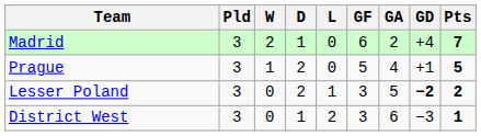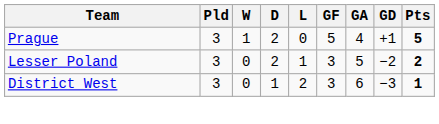 <table class="wikitable" style="text-align:center;">
 <tr>
 <th width=175>Team</th>
 <th width=20 abbr="Played">Pld</th>
 <th width=20 abbr="Won">W</th>
 <th width=20 abbr="Drawn">D</th>
 <th width=20 abbr="Lost">L</th>
 <th width=20 abbr="Goals for">GF</th>
 <th width=20 abbr="Goals against">GA</th>
 <th width=20 abbr="Goal difference">GD</th>
 <th width=20 abbr="Points">Pts</th>
-</tr>
-<tr bgcolor=#ccffcc>
-<td align=left> <a href='#'>Madrid</a></td>
-<td>3</td>
-<td>2</td>
-<td>1</td>
-<td>0</td>
-<td>6</td>
-<td>2</td>
-<td>+4</td>
-<td><strong>7</strong></td>
 </tr>
 <tr>
 <td align=left> <a href='#'>Prague</a></td>
 <td>3</td>
 <td>1</td>
 <td>2</td>
 <td>0</td>
 <td>5</td>
 <td>4</td>
 <td>+1</td>
 <td><strong>5</strong></td>
 </tr>
 <tr>
 <td align=left> <a href='#'>Lesser Poland</a></td>
 <td>3</td>
 <td>0</td>
 <td>2</td>
 <td>1</td>
 <td>3</td>
 <td>5</td>
-<td><strong>−2</strong></td>
+<td>−2</td>
 <td><strong>2</strong></td>
 </tr>
 <tr>
 <td align=left> <a href='#'>District West</a></td>
 <td>3</td>
 <td>0</td>
 <td>1</td>
 <td>2</td>
 <td>3</td>
 <td>6</td>
 <td>−3</td>
 <td><strong>1</strong></td>
 </tr>
 </table>
